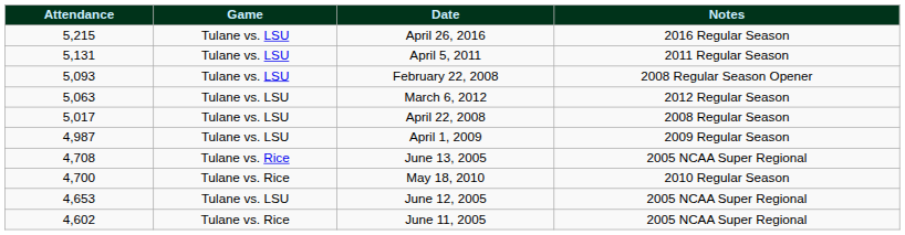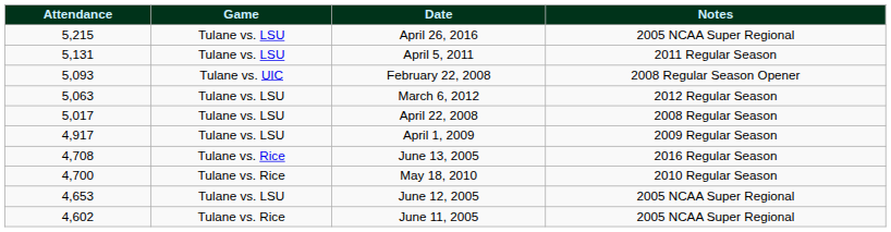 <table cellpadding="1" border="1" cellspacing="0" style="width:70%" class="wikitable sortable">
 <tr>
 <th style="background: #00331A; color:#CCEEFF;">Attendance</th>
 <th style="background: #00331A; color:#CCEEFF;">Game</th>
 <th style="background: #00331A; color:#CCEEFF;">Date</th>
 <th style="background: #00331A; color:#CCEEFF;">Notes</th>
 </tr>
 <tr style="text-align:center;">
 <td>5,215</td>
 <td>Tulane vs. <a href='#'>LSU</a></td>
 <td>April 26, 2016</td>
-<td>2016 Regular Season</td>
+<td>2005 NCAA Super Regional</td>
 </tr>
 <tr style="text-align:center;">
 <td>5,131</td>
 <td>Tulane vs. <a href='#'>LSU</a></td>
 <td>April 5, 2011</td>
 <td>2011 Regular Season</td>
 </tr>
 <tr style="text-align:center;">
 <td>5,093</td>
-<td>Tulane vs. <a href='#'>LSU</a></td>
+<td>Tulane vs. <a href='#'>UIC</a></td>
 <td>February 22, 2008</td>
 <td>2008 Regular Season Opener</td>
 </tr>
 <tr style="text-align:center;">
 <td>5,063</td>
 <td>Tulane vs. LSU</td>
 <td>March 6, 2012</td>
 <td>2012 Regular Season</td>
 </tr>
 <tr style="text-align:center;">
 <td>5,017</td>
 <td>Tulane vs. LSU</td>
 <td>April 22, 2008</td>
 <td>2008 Regular Season</td>
 </tr>
 <tr style="text-align:center;">
-<td>4,987</td>
+<td>4,917</td>
 <td>Tulane vs. LSU</td>
 <td>April 1, 2009</td>
 <td>2009 Regular Season</td>
 </tr>
 <tr style="text-align:center;">
 <td>4,708</td>
 <td>Tulane vs. <a href='#'>Rice</a></td>
 <td>June 13, 2005</td>
-<td>2005 NCAA Super Regional</td>
+<td>2016 Regular Season</td>
 </tr>
 <tr style="text-align:center;">
 <td>4,700</td>
 <td>Tulane vs. Rice</td>
 <td>May 18, 2010</td>
 <td>2010 Regular Season</td>
 </tr>
 <tr style="text-align:center;">
 <td>4,653</td>
 <td>Tulane vs. LSU</td>
 <td>June 12, 2005</td>
 <td>2005 NCAA Super Regional</td>
 </tr>
 <tr style="text-align:center;">
 <td>4,602</td>
 <td>Tulane vs. Rice</td>
 <td>June 11, 2005</td>
 <td>2005 NCAA Super Regional</td>
 </tr>
 </table>
